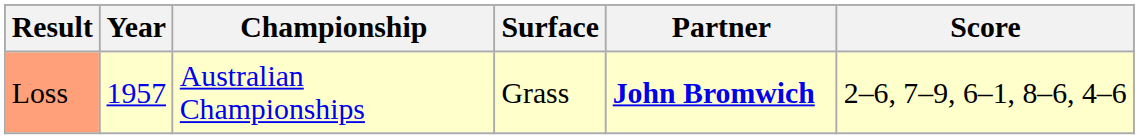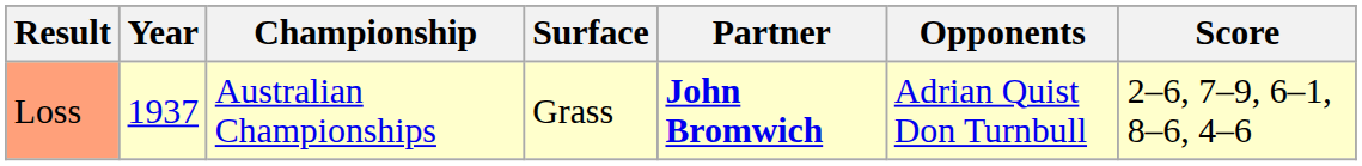 <table class="sortable wikitable">
 <tr>
 <th style="width:40px">Result</th>
 <th style="width:30px">Year</th>
 <th style="width:170px">Championship</th>
 <th style="width:50px">Surface</th>
 <th style="width:120px">Partner</th>
+<th style="width:120px">Opponents</th>
 <th style="width:160px" class="unsortable">Score</th>
 </tr>
 <tr style="background:#ffffcc;">
 <td style="background:#FFA07A">Loss</td>
-<td><a href='#'>1957</a></td>
+<td><a href='#'>1937</a></td>
 <td><a href='#'>Australian Championships</a></td>
 <td>Grass</td>
 <td><strong> <a href='#'>John Bromwich</a></strong></td>
+<td> <a href='#'>Adrian Quist</a> <br> <a href='#'>Don Turnbull</a></td>
 <td>2–6, 7–9, 6–1, 8–6, 4–6</td>
 </tr>
 </table>
